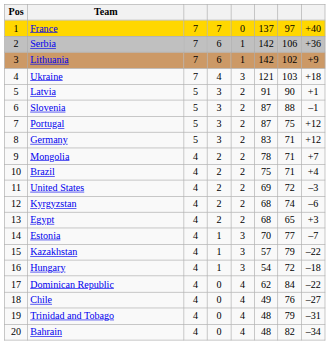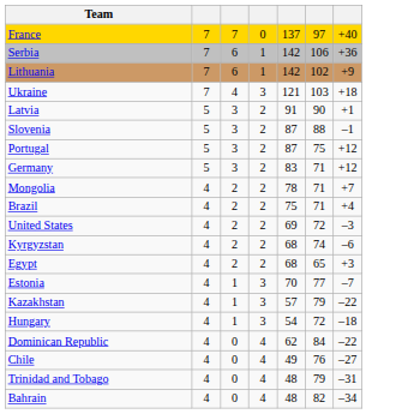 <table class="wikitable" style="text-align:center">
 <tr>
-<th width=30>Pos</th>
 <th ! width=240>Team</th>
 <th ! width=30></th>
 <th ! width=30></th>
 <th ! width=30></th>
 <th ! width=30></th>
 <th ! width=30></th>
 <th ! width=30></th>
 </tr>
 <tr bgcolor=gold>
-<td>1</td>
 <td align=left> <a href='#'>France</a></td>
 <td>7</td>
 <td>7</td>
 <td>0</td>
 <td>137</td>
 <td>97</td>
 <td>+40</td>
 </tr>
 <tr bgcolor=silver>
-<td>2</td>
 <td align=left> <a href='#'>Serbia</a></td>
 <td>7</td>
 <td>6</td>
 <td>1</td>
 <td>142</td>
 <td>106</td>
 <td>+36</td>
 </tr>
 <tr bgcolor=cc9966>
-<td>3</td>
 <td align=left> <a href='#'>Lithuania</a></td>
 <td>7</td>
 <td>6</td>
 <td>1</td>
 <td>142</td>
 <td>102</td>
 <td>+9</td>
 </tr>
 <tr>
-<td>4</td>
 <td align=left> <a href='#'>Ukraine</a></td>
 <td>7</td>
 <td>4</td>
 <td>3</td>
 <td>121</td>
 <td>103</td>
 <td>+18</td>
 </tr>
 <tr>
-<td>5</td>
 <td align=left> <a href='#'>Latvia</a></td>
 <td>5</td>
 <td>3</td>
 <td>2</td>
 <td>91</td>
 <td>90</td>
 <td>+1</td>
 </tr>
 <tr>
-<td>6</td>
 <td align=left> <a href='#'>Slovenia</a></td>
 <td>5</td>
 <td>3</td>
 <td>2</td>
 <td>87</td>
 <td>88</td>
 <td>–1</td>
 </tr>
 <tr>
-<td>7</td>
 <td align=left> <a href='#'>Portugal</a></td>
 <td>5</td>
 <td>3</td>
 <td>2</td>
 <td>87</td>
 <td>75</td>
 <td>+12</td>
 </tr>
 <tr>
-<td>8</td>
 <td align=left> <a href='#'>Germany</a></td>
 <td>5</td>
 <td>3</td>
 <td>2</td>
 <td>83</td>
 <td>71</td>
 <td>+12</td>
 </tr>
 <tr>
-<td>9</td>
 <td align=left> <a href='#'>Mongolia</a></td>
 <td>4</td>
 <td>2</td>
 <td>2</td>
 <td>78</td>
 <td>71</td>
 <td>+7</td>
 </tr>
 <tr>
-<td>10</td>
 <td align=left> <a href='#'>Brazil</a></td>
 <td>4</td>
 <td>2</td>
 <td>2</td>
 <td>75</td>
 <td>71</td>
 <td>+4</td>
 </tr>
 <tr>
-<td>11</td>
 <td align=left> <a href='#'>United States</a></td>
 <td>4</td>
 <td>2</td>
 <td>2</td>
 <td>69</td>
 <td>72</td>
 <td>–3</td>
 </tr>
 <tr>
-<td>12</td>
 <td align=left> <a href='#'>Kyrgyzstan</a></td>
 <td>4</td>
 <td>2</td>
 <td>2</td>
 <td>68</td>
 <td>74</td>
 <td>–6</td>
 </tr>
 <tr>
-<td>13</td>
 <td align=left> <a href='#'>Egypt</a></td>
 <td>4</td>
 <td>2</td>
 <td>2</td>
 <td>68</td>
 <td>65</td>
 <td>+3</td>
 </tr>
 <tr>
-<td>14</td>
 <td align=left> <a href='#'>Estonia</a></td>
 <td>4</td>
 <td>1</td>
 <td>3</td>
 <td>70</td>
 <td>77</td>
 <td>–7</td>
 </tr>
 <tr>
-<td>15</td>
 <td align=left> <a href='#'>Kazakhstan</a></td>
 <td>4</td>
 <td>1</td>
 <td>3</td>
 <td>57</td>
 <td>79</td>
 <td>–22</td>
 </tr>
 <tr>
-<td>16</td>
 <td align=left> <a href='#'>Hungary</a></td>
 <td>4</td>
 <td>1</td>
 <td>3</td>
 <td>54</td>
 <td>72</td>
 <td>–18</td>
 </tr>
 <tr>
-<td>17</td>
 <td align=left> <a href='#'>Dominican Republic</a></td>
 <td>4</td>
 <td>0</td>
 <td>4</td>
 <td>62</td>
 <td>84</td>
 <td>–22</td>
 </tr>
 <tr>
-<td>18</td>
 <td align=left> <a href='#'>Chile</a></td>
 <td>4</td>
 <td>0</td>
 <td>4</td>
 <td>49</td>
 <td>76</td>
 <td>–27</td>
 </tr>
 <tr>
-<td>19</td>
 <td align=left> <a href='#'>Trinidad and Tobago</a></td>
 <td>4</td>
 <td>0</td>
 <td>4</td>
 <td>48</td>
 <td>79</td>
 <td>–31</td>
 </tr>
 <tr>
-<td>20</td>
 <td align=left> <a href='#'>Bahrain</a></td>
 <td>4</td>
 <td>0</td>
 <td>4</td>
 <td>48</td>
 <td>82</td>
 <td>–34</td>
 </tr>
 </table>
